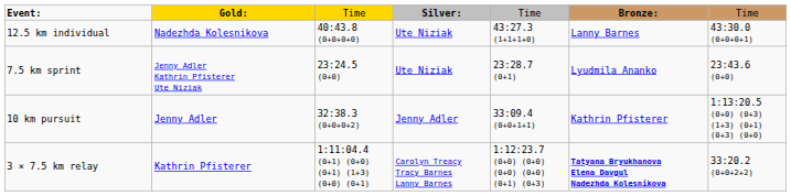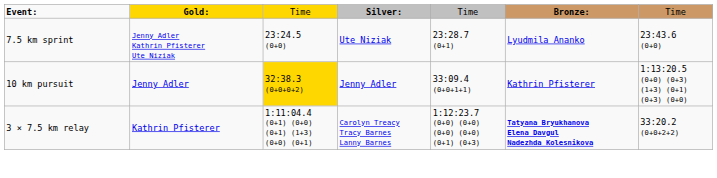 <table class="wikitable" width=85%>
 <tr>
 <td><strong>Event:</strong></td>
 <td style="text-align:center;background-color:gold;"><strong>Gold:</strong></td>
 <td style="text-align:center;background-color:gold;">Time</td>
 <td style="text-align:center;background-color:silver;"><strong>Silver:</strong></td>
 <td style="text-align:center;background-color:silver;">Time</td>
 <td style="text-align:center;background-color:#CC9966;"><strong>Bronze:</strong></td>
 <td style="text-align:center;background-color:#CC9966;">Time</td>
-</tr>
-<tr>
-<td>12.5 km individual<br><em></em></td>
-<td><a href='#'>Nadezhda Kolesnikova</a><br><small></small></td>
-<td>40:43.8<br><small>(0+0+0+0)</small></td>
-<td><a href='#'>Ute Niziak</a><br><small></small></td>
-<td>43:27.3<br><small>(1+1+1+0)</small></td>
-<td><a href='#'>Lanny Barnes</a><br><small></small></td>
-<td>43:30.0<br><small>(0+0+0+1)</small></td>
 </tr>
 <tr>
 <td>7.5 km sprint<br><em></em></td>
 <td>  <br><small><a href='#'>Jenny Adler</a> <br> <a href='#'>Kathrin Pfisterer</a> <br> <a href='#'>Ute Niziak</a></small></td>
 <td>23:24.5<br><small>(0+0)</small></td>
 <td><a href='#'>Ute Niziak</a> <br><small></small></td>
 <td>23:28.7<br><small>(0+1)</small></td>
 <td><a href='#'>Lyudmila Ananko</a><br><small></small></td>
 <td>23:43.6<br><small>(0+0)</small></td>
 </tr>
 <tr>
 <td>10 km pursuit<br><em></em></td>
 <td><a href='#'>Jenny Adler</a><br><small></small></td>
-<td>32:38.3 <br><small>(0+0+0+2)</small></td>
+<td style="background: gold;">32:38.3 <br><small>(0+0+0+2)</small></td>
 <td><a href='#'>Jenny Adler</a><br><small></small></td>
 <td>33:09.4<br><small>(0+0+1+1)</small></td>
 <td><a href='#'>Kathrin Pfisterer</a><br><small></small></td>
 <td>1:13:20.5<br><small>(0+0) (0+3)<br>(1+3) (0+1)<br>(0+3) (0+0) </small></td>
 </tr>
 <tr>
 <td>3 × 7.5 km relay<br><em></em></td>
 <td><a href='#'>Kathrin Pfisterer</a><br><small></small></td>
 <td>1:11:04.4<br><small>(0+1) (0+0)<br>(0+1) (1+3)<br>(0+0) (0+1) </small></td>
 <td>  <br><small><a href='#'>Carolyn Treacy</a> <br> <a href='#'>Tracy Barnes</a> <br> <a href='#'>Lanny Barnes</a></small></td>
 <td>1:12:23.7<br><small>(0+0) (0+0)<br>(0+0) (0+0)<br>(0+1) (0+3)  </small></td>
 <td><strong>  <br><small><a href='#'>Tatyana Bryukhanova</a> <br> <a href='#'>Elena Davgul</a> <br> <a href='#'>Nadezhda Kolesnikova</a></small></strong></td>
 <td>33:20.2<br><small>(0+0+2+2)</small></td>
 </tr>
 </table>
